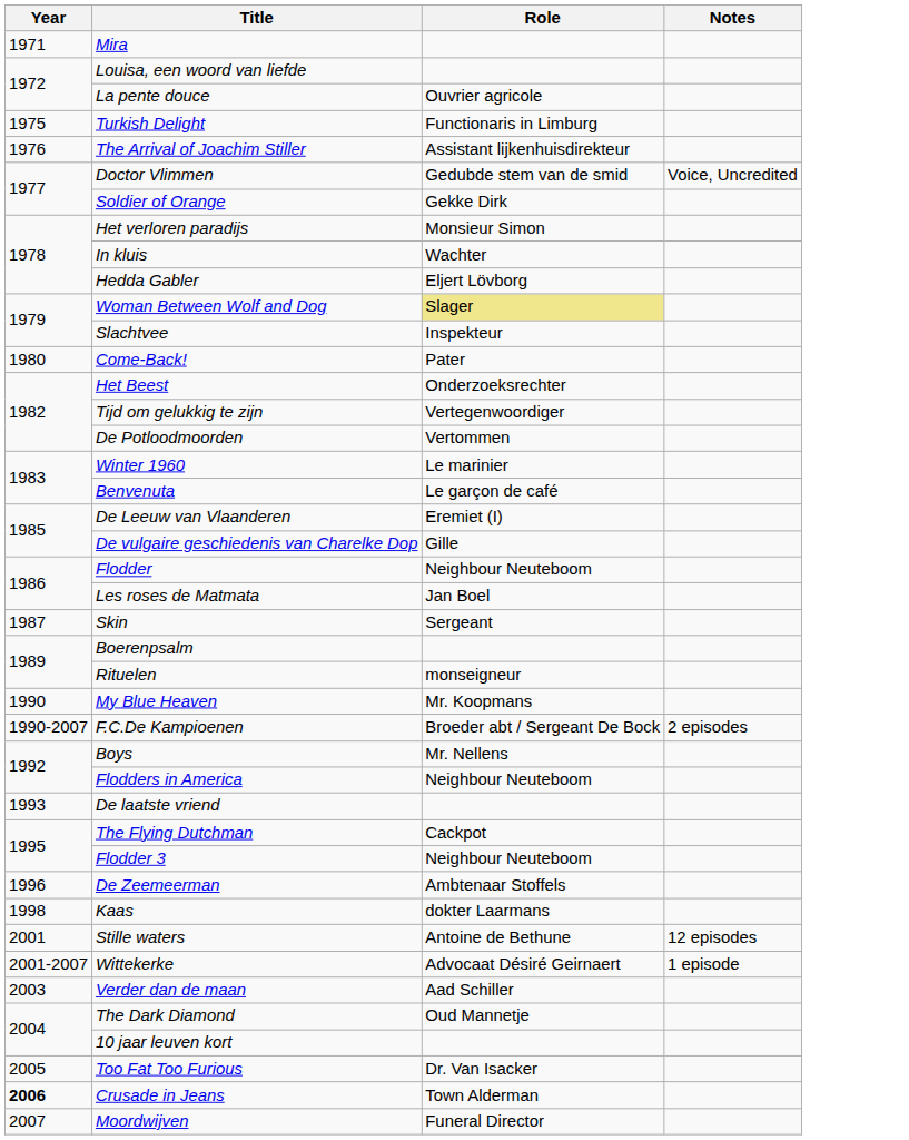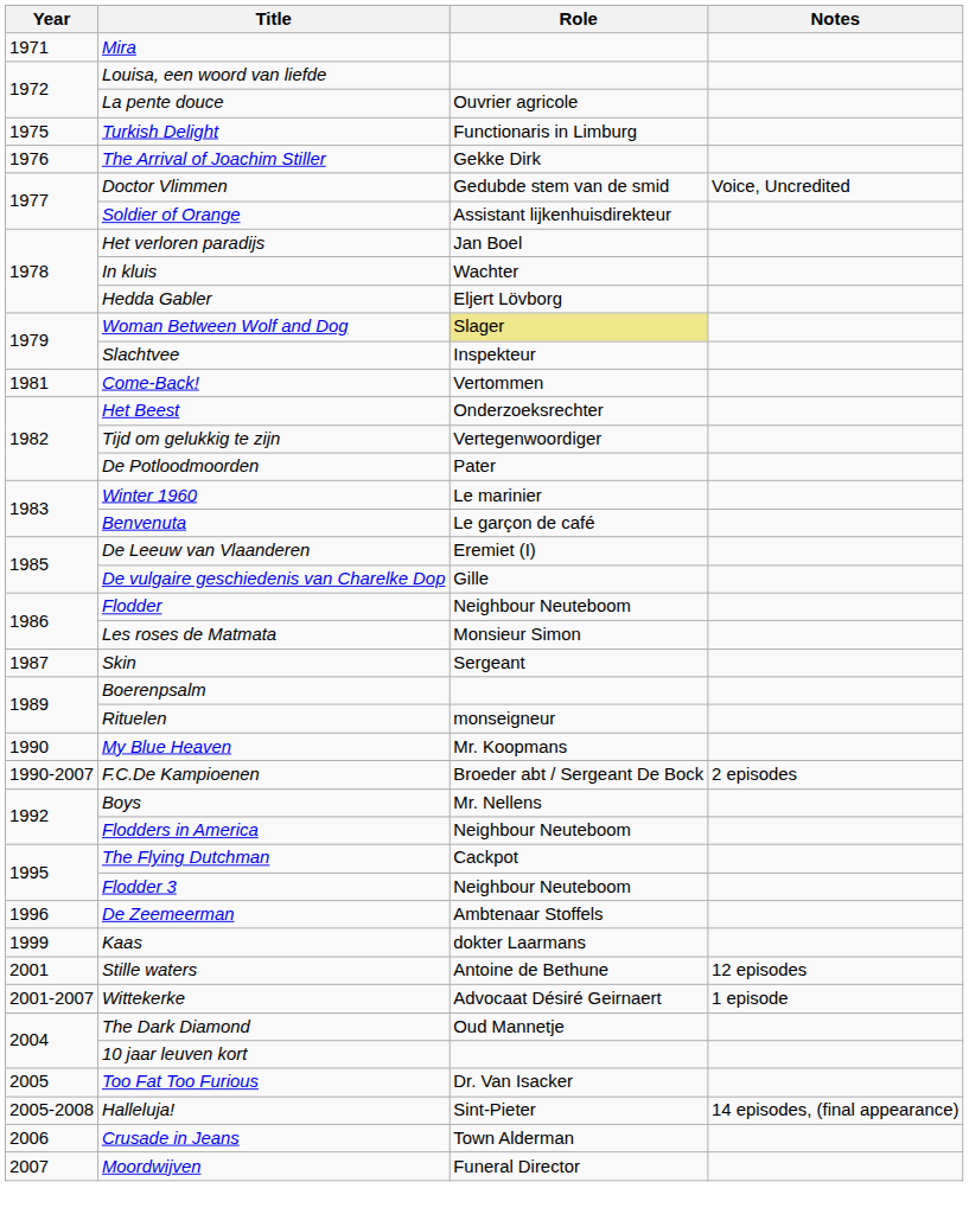 <table class="wikitable sortable">
 <tr>
 <th>Year</th>
 <th>Title</th>
 <th>Role</th>
 <th class="unsortable">Notes</th>
 </tr>
 <tr>
 <td>1971</td>
 <td><em><a href='#'>Mira</a></em></td>
 <td></td>
 <td></td>
 </tr>
 <tr>
 <td rowspan="2">1972</td>
 <td><em>Louisa, een woord van liefde</em></td>
 <td></td>
 <td></td>
 </tr>
 <tr>
 <td><em>La pente douce</em></td>
 <td>Ouvrier agricole</td>
 <td></td>
 </tr>
 <tr>
 <td>1975</td>
 <td><em><a href='#'>Turkish Delight</a></em></td>
 <td>Functionaris in Limburg</td>
 <td></td>
 </tr>
 <tr>
 <td>1976</td>
 <td><em><a href='#'>The Arrival of Joachim Stiller</a></em></td>
-<td>Assistant lijkenhuisdirekteur</td>
+<td>Gekke Dirk</td>
 <td></td>
 </tr>
 <tr>
 <td rowspan="2">1977</td>
 <td><em>Doctor Vlimmen</em></td>
 <td>Gedubde stem van de smid</td>
 <td>Voice, Uncredited</td>
 </tr>
 <tr>
 <td><em><a href='#'>Soldier of Orange</a></em></td>
-<td>Gekke Dirk</td>
+<td>Assistant lijkenhuisdirekteur</td>
 <td></td>
 </tr>
 <tr>
 <td rowspan="3">1978</td>
 <td><em>Het verloren paradijs</em></td>
-<td>Monsieur Simon</td>
+<td>Jan Boel</td>
 <td></td>
 </tr>
 <tr>
 <td><em>In kluis</em></td>
 <td>Wachter</td>
 <td></td>
 </tr>
 <tr>
 <td><em>Hedda Gabler</em></td>
 <td>Eljert Lövborg</td>
 <td></td>
 </tr>
 <tr>
 <td rowspan="2">1979</td>
 <td><em><a href='#'>Woman Between Wolf and Dog</a></em></td>
 <td style="background: khaki;">Slager</td>
 <td></td>
 </tr>
 <tr>
 <td><em>Slachtvee</em></td>
 <td>Inspekteur</td>
 <td></td>
 </tr>
 <tr>
-<td>1980</td>
+<td>1981</td>
 <td><em><a href='#'>Come-Back!</a></em></td>
-<td>Pater</td>
+<td>Vertommen</td>
 <td></td>
 </tr>
 <tr>
 <td rowspan="3">1982</td>
 <td><em><a href='#'>Het Beest</a></em></td>
 <td>Onderzoeksrechter</td>
 <td></td>
 </tr>
 <tr>
 <td><em>Tijd om gelukkig te zijn</em></td>
 <td>Vertegenwoordiger</td>
 <td></td>
 </tr>
 <tr>
 <td><em>De Potloodmoorden</em></td>
-<td>Vertommen</td>
+<td>Pater</td>
 <td></td>
 </tr>
 <tr>
 <td rowspan="2">1983</td>
 <td><em><a href='#'>Winter 1960</a></em></td>
 <td>Le marinier</td>
 <td></td>
 </tr>
 <tr>
 <td><em><a href='#'>Benvenuta</a></em></td>
 <td>Le garçon de café</td>
 <td></td>
 </tr>
 <tr>
 <td rowspan="2">1985</td>
 <td><em>De Leeuw van Vlaanderen</em></td>
 <td>Eremiet (I)</td>
 <td></td>
 </tr>
 <tr>
 <td><em><a href='#'>De vulgaire geschiedenis van Charelke Dop</a></em></td>
 <td>Gille</td>
 <td></td>
 </tr>
 <tr>
 <td rowspan="2">1986</td>
 <td><em><a href='#'>Flodder</a></em></td>
 <td>Neighbour Neuteboom</td>
 <td></td>
 </tr>
 <tr>
 <td><em>Les roses de Matmata</em></td>
-<td>Jan Boel</td>
+<td>Monsieur Simon</td>
 <td></td>
 </tr>
 <tr>
 <td>1987</td>
 <td><em>Skin</em></td>
 <td>Sergeant</td>
 <td></td>
 </tr>
 <tr>
 <td rowspan="2">1989</td>
 <td><em>Boerenpsalm</em></td>
 <td></td>
 <td></td>
 </tr>
 <tr>
 <td><em>Rituelen</em></td>
 <td>monseigneur</td>
 <td></td>
 </tr>
 <tr>
 <td>1990</td>
 <td><em><a href='#'>My Blue Heaven</a></em></td>
 <td>Mr. Koopmans</td>
 <td></td>
 </tr>
 <tr>
 <td>1990-2007</td>
 <td><em>F.C.De Kampioenen</em></td>
 <td>Broeder abt / Sergeant De Bock</td>
 <td>2 episodes</td>
 </tr>
 <tr>
 <td rowspan="2">1992</td>
 <td><em>Boys</em></td>
 <td>Mr. Nellens</td>
 <td></td>
 </tr>
 <tr>
 <td><em><a href='#'>Flodders in America</a></em></td>
 <td>Neighbour Neuteboom</td>
 <td></td>
 </tr>
 <tr>
-<td>1993</td>
-<td><em>De laatste vriend</em></td>
-<td></td>
-<td></td>
-</tr>
-<tr>
 <td rowspan="2">1995</td>
 <td><em><a href='#'>The Flying Dutchman</a></em></td>
 <td>Cackpot</td>
 <td></td>
 </tr>
 <tr>
 <td><em><a href='#'>Flodder 3</a></em></td>
 <td>Neighbour Neuteboom</td>
 <td></td>
 </tr>
 <tr>
 <td>1996</td>
 <td><em><a href='#'>De Zeemeerman</a></em></td>
 <td>Ambtenaar Stoffels</td>
 <td></td>
 </tr>
 <tr>
-<td>1998</td>
+<td>1999</td>
 <td><em>Kaas</em></td>
 <td>dokter Laarmans</td>
 <td></td>
 </tr>
 <tr>
 <td>2001</td>
 <td><em>Stille waters</em></td>
 <td>Antoine de Bethune</td>
 <td>12 episodes</td>
 </tr>
 <tr>
 <td>2001-2007</td>
 <td><em>Wittekerke</em></td>
 <td>Advocaat Désiré Geirnaert</td>
 <td>1 episode</td>
-</tr>
-<tr>
-<td>2003</td>
-<td><em><a href='#'>Verder dan de maan</a></em></td>
-<td>Aad Schiller</td>
-<td></td>
 </tr>
 <tr>
 <td rowspan="2">2004</td>
 <td><em>The Dark Diamond</em></td>
 <td>Oud Mannetje</td>
 <td></td>
 </tr>
 <tr>
 <td><em>10 jaar leuven kort</em></td>
 <td></td>
 <td></td>
 </tr>
 <tr>
 <td>2005</td>
 <td><em><a href='#'>Too Fat Too Furious</a></em></td>
 <td>Dr. Van Isacker</td>
 <td></td>
 </tr>
 <tr>
-<td><strong>2006</strong></td>
+<td>2005-2008</td>
+<td><em>Halleluja!</em></td>
+<td>Sint-Pieter</td>
+<td>14 episodes, (final appearance)</td>
+</tr>
+<tr>
+<td>2006</td>
 <td><em><a href='#'>Crusade in Jeans</a></em></td>
 <td>Town Alderman</td>
 <td></td>
 </tr>
 <tr>
 <td>2007</td>
 <td><em><a href='#'>Moordwijven</a></em></td>
 <td>Funeral Director</td>
 <td></td>
 </tr>
 </table>
